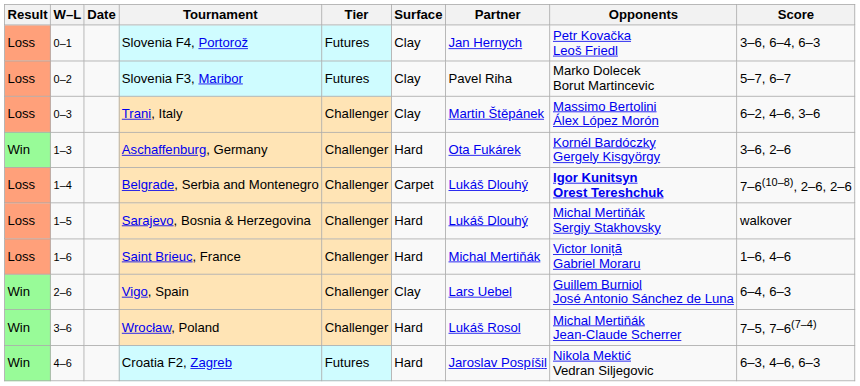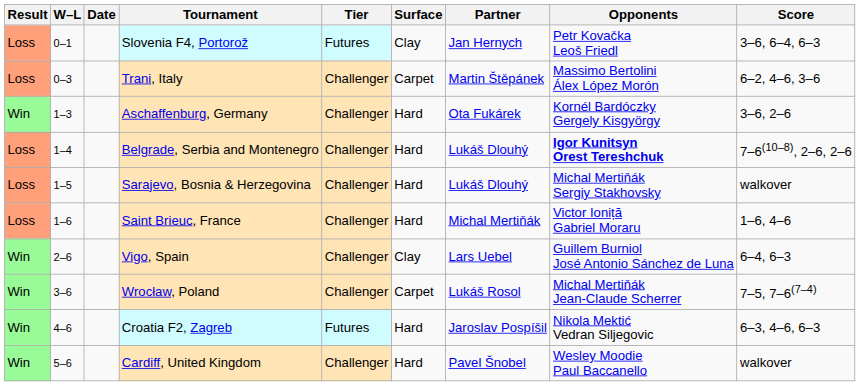 <table class="sortable wikitable">
 <tr>
 <th>Result</th>
 <th class="unsortable">W–L</th>
 <th>Date</th>
 <th>Tournament</th>
 <th>Tier</th>
 <th>Surface</th>
 <th>Partner</th>
 <th>Opponents</th>
 <th class="unsortable">Score</th>
 </tr>
 <tr>
 <td bgcolor=ffa07a>Loss</td>
 <td><small>0–1</small></td>
 <td></td>
 <td bgcolor=cffcff>Slovenia F4, <a href='#'>Portorož</a></td>
 <td bgcolor=cffcff>Futures</td>
 <td>Clay</td>
 <td> <a href='#'>Jan Hernych</a></td>
 <td> <a href='#'>Petr Kovačka</a> <br>  <a href='#'>Leoš Friedl</a></td>
 <td>3–6, 6–4, 6–3</td>
 </tr>
 <tr>
 <td bgcolor=ffa07a>Loss</td>
-<td><small>0–2</small></td>
-<td></td>
-<td bgcolor=cffcff>Slovenia F3, <a href='#'>Maribor</a></td>
-<td bgcolor=cffcff>Futures</td>
-<td>Clay</td>
-<td> Pavel Riha</td>
-<td> Marko Dolecek <br>  Borut Martincevic</td>
-<td>5–7, 6–7</td>
-</tr>
-<tr>
-<td bgcolor=ffa07a>Loss</td>
 <td><small>0–3</small></td>
 <td></td>
 <td bgcolor=moccasin><a href='#'>Trani</a>, Italy</td>
 <td bgcolor=moccasin>Challenger</td>
-<td>Clay</td>
+<td>Carpet</td>
 <td> <a href='#'>Martin Štěpánek</a></td>
 <td> <a href='#'>Massimo Bertolini</a> <br>  <a href='#'>Álex López Morón</a></td>
 <td>6–2, 4–6, 3–6</td>
 </tr>
 <tr>
 <td bgcolor=98fb98>Win</td>
 <td><small>1–3</small></td>
 <td></td>
 <td bgcolor=moccasin><a href='#'>Aschaffenburg</a>, Germany</td>
 <td bgcolor=moccasin>Challenger</td>
 <td>Hard</td>
 <td> <a href='#'>Ota Fukárek</a></td>
 <td> <a href='#'>Kornél Bardóczky</a> <br>  <a href='#'>Gergely Kisgyörgy</a></td>
 <td>3–6, 2–6</td>
 </tr>
 <tr>
 <td bgcolor=ffa07a>Loss</td>
 <td><small>1–4</small></td>
 <td></td>
 <td bgcolor=moccasin><a href='#'>Belgrade</a>, Serbia and Montenegro</td>
 <td bgcolor=moccasin>Challenger</td>
-<td>Carpet</td>
+<td>Hard</td>
 <td> <a href='#'>Lukáš Dlouhý</a></td>
 <td><strong> <a href='#'>Igor Kunitsyn</a> <br>  <a href='#'>Orest Tereshchuk</a></strong></td>
 <td>7–6<sup>(10–8)</sup>, 2–6, 2–6</td>
 </tr>
 <tr>
 <td bgcolor=ffa07a>Loss</td>
 <td><small>1–5</small></td>
 <td></td>
 <td bgcolor=moccasin><a href='#'>Sarajevo</a>, Bosnia & Herzegovina</td>
 <td bgcolor=moccasin>Challenger</td>
 <td>Hard</td>
 <td> <a href='#'>Lukáš Dlouhý</a></td>
 <td> <a href='#'>Michal Mertiňák</a> <br>  <a href='#'>Sergiy Stakhovsky</a></td>
 <td>walkover</td>
 </tr>
 <tr>
 <td bgcolor=ffa07a>Loss</td>
 <td><small>1–6</small></td>
 <td></td>
 <td bgcolor=moccasin><a href='#'>Saint Brieuc</a>, France</td>
 <td bgcolor=moccasin>Challenger</td>
 <td>Hard</td>
 <td> <a href='#'>Michal Mertiňák</a></td>
 <td> <a href='#'>Victor Ioniță</a> <br>  <a href='#'>Gabriel Moraru</a></td>
 <td>1–6, 4–6</td>
 </tr>
 <tr>
 <td bgcolor=98fb98>Win</td>
 <td><small>2–6</small></td>
 <td></td>
 <td bgcolor=moccasin><a href='#'>Vigo</a>, Spain</td>
 <td bgcolor=moccasin>Challenger</td>
 <td>Clay</td>
 <td> <a href='#'>Lars Uebel</a></td>
 <td> <a href='#'>Guillem Burniol</a> <br>  <a href='#'>José Antonio Sánchez de Luna</a></td>
 <td>6–4, 6–3</td>
 </tr>
 <tr>
 <td bgcolor=98fb98>Win</td>
 <td><small>3–6</small></td>
 <td></td>
 <td bgcolor=moccasin><a href='#'>Wrocław</a>, Poland</td>
 <td bgcolor=moccasin>Challenger</td>
-<td>Hard</td>
+<td>Carpet</td>
 <td> <a href='#'>Lukáš Rosol</a></td>
 <td> <a href='#'>Michal Mertiňák</a> <br>  <a href='#'>Jean-Claude Scherrer</a></td>
 <td>7–5, 7–6<sup>(7–4)</sup></td>
 </tr>
 <tr>
 <td bgcolor=98fb98>Win</td>
 <td><small>4–6</small></td>
 <td></td>
 <td bgcolor=cffcff>Croatia F2, <a href='#'>Zagreb</a></td>
 <td bgcolor=cffcff>Futures</td>
 <td>Hard</td>
 <td> <a href='#'>Jaroslav Pospíšil</a></td>
 <td> <a href='#'>Nikola Mektić</a> <br>  Vedran Siljegovic</td>
 <td>6–3, 4–6, 6–3</td>
 </tr>
+<tr>
+<td bgcolor=98fb98>Win</td>
+<td><small>5–6</small></td>
+<td></td>
+<td bgcolor=moccasin><a href='#'>Cardiff</a>, United Kingdom</td>
+<td bgcolor=moccasin>Challenger</td>
+<td>Hard</td>
+<td> <a href='#'>Pavel Šnobel</a></td>
+<td> <a href='#'>Wesley Moodie</a> <br>  <a href='#'>Paul Baccanello</a></td>
+<td>walkover</td>
+</tr>
 </table>
